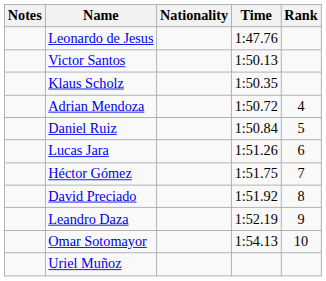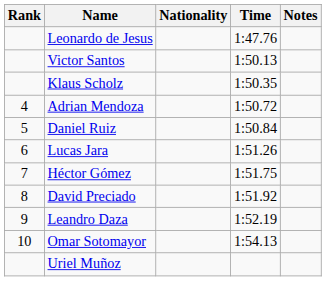 <table class="wikitable sortable" style="text-align:center">
 <tr>
-<th>Notes</th>
+<th>Rank</th>
 <th>Name</th>
 <th>Nationality</th>
 <th>Time</th>
-<th>Rank</th>
+<th>Notes</th>
 </tr>
 <tr>
 <td></td>
 <td align=left><a href='#'>Leonardo de Jesus</a></td>
 <td align=left></td>
 <td>1:47.76</td>
 <td></td>
 </tr>
 <tr>
 <td></td>
 <td align=left><a href='#'>Victor Santos</a></td>
 <td align=left></td>
 <td>1:50.13</td>
 <td></td>
 </tr>
 <tr>
 <td></td>
 <td align=left><a href='#'>Klaus Scholz</a></td>
 <td align=left></td>
 <td>1:50.35</td>
 <td></td>
 </tr>
 <tr>
-<td></td>
+<td>4</td>
 <td align=left><a href='#'>Adrian Mendoza</a></td>
 <td align=left></td>
 <td>1:50.72</td>
-<td>4</td>
+<td></td>
 </tr>
 <tr>
-<td></td>
+<td>5</td>
 <td align=left><a href='#'>Daniel Ruiz</a></td>
 <td align=left></td>
 <td>1:50.84</td>
-<td>5</td>
+<td></td>
 </tr>
 <tr>
-<td></td>
+<td>6</td>
 <td align=left><a href='#'>Lucas Jara</a></td>
 <td align=left></td>
 <td>1:51.26</td>
-<td>6</td>
+<td></td>
 </tr>
 <tr>
-<td></td>
+<td>7</td>
 <td align=left><a href='#'>Héctor Gómez</a></td>
 <td align=left></td>
 <td>1:51.75</td>
-<td>7</td>
+<td></td>
 </tr>
 <tr>
-<td></td>
+<td>8</td>
 <td align=left><a href='#'>David Preciado</a></td>
 <td align=left></td>
 <td>1:51.92</td>
-<td>8</td>
+<td></td>
 </tr>
 <tr>
-<td></td>
+<td>9</td>
 <td align=left><a href='#'>Leandro Daza</a></td>
 <td align=left></td>
 <td>1:52.19</td>
-<td>9</td>
+<td></td>
 </tr>
 <tr>
-<td></td>
+<td>10</td>
 <td align=left><a href='#'>Omar Sotomayor</a></td>
 <td align=left></td>
 <td>1:54.13</td>
-<td>10</td>
+<td></td>
 </tr>
 <tr>
 <td></td>
 <td align=left><a href='#'>Uriel Muñoz</a></td>
 <td align=left></td>
 <td></td>
 <td></td>
 </tr>
 </table>
